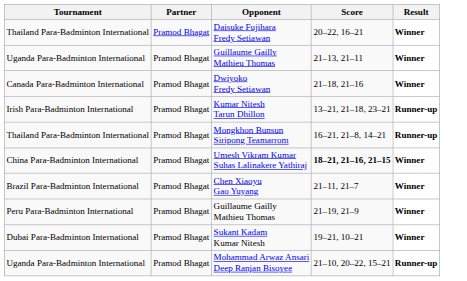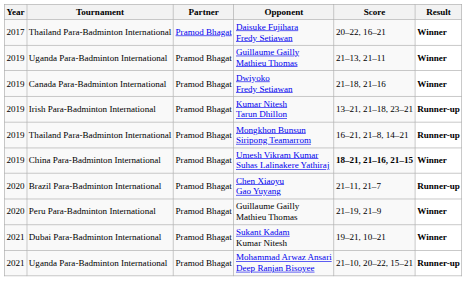 <table class="sortable wikitable" style="font-size: 90%;">
 <tr>
+<th>Year</th>
 <th>Tournament</th>
 <th>Partner</th>
 <th>Opponent</th>
 <th>Score</th>
 <th>Result</th>
 </tr>
 <tr>
+<td align="center">2017</td>
 <td align="left">Thailand Para-Badminton International</td>
 <td> <a href='#'>Pramod Bhagat</a></td>
 <td align="left"> <a href='#'>Daisuke Fujihara</a><br> <a href='#'>Fredy Setiawan</a></td>
 <td align="left">20–22, 16–21</td>
 <td style="text-align:left; background:white"> <strong>Winner</strong></td>
 </tr>
 <tr>
+<td align="center">2019</td>
 <td align="left">Uganda Para-Badminton International</td>
 <td> Pramod Bhagat</td>
 <td align="left"> <a href='#'>Guillaume Gailly</a><br> <a href='#'>Mathieu Thomas</a></td>
 <td align="left">21–13, 21–11</td>
 <td style="text-align:left; background:white"> <strong>Winner</strong></td>
 </tr>
 <tr>
+<td align="center">2019</td>
 <td align="left">Canada Para-Badminton International</td>
 <td> Pramod Bhagat</td>
 <td align="left"> <a href='#'>Dwiyoko</a><br> <a href='#'>Fredy Setiawan</a></td>
 <td align="left">21–18, 21–16</td>
 <td style="text-align:left; background:white"> <strong>Winner</strong></td>
 </tr>
 <tr>
+<td align="center">2019</td>
 <td align="left">Irish Para-Badminton International</td>
 <td> Pramod Bhagat</td>
 <td align="left"> <a href='#'>Kumar Nitesh</a><br> <a href='#'>Tarun Dhillon</a></td>
 <td align="left">13–21, 21–18, 23–21</td>
 <td style="text-align:left; background:white"> <strong>Runner-up</strong></td>
 </tr>
 <tr>
+<td align="center">2019</td>
 <td align="left">Thailand Para-Badminton International</td>
 <td> Pramod Bhagat</td>
 <td align="left"> <a href='#'>Mongkhon Bunsun</a><br> <a href='#'>Siripong Teamarrom</a></td>
 <td align="left">16–21, 21–8, 14–21</td>
 <td style="text-align:left; background:white"> <strong>Runner-up</strong></td>
 </tr>
 <tr>
+<td align="center">2019</td>
 <td align="left">China Para-Badminton International</td>
 <td> Pramod Bhagat</td>
 <td align="left"> <a href='#'>Umesh Vikram Kumar</a><br> <a href='#'>Suhas Lalinakere Yathiraj</a></td>
 <td align="left"><strong>18–21, 21–16, 21–15</strong></td>
 <td style="text-align:left; background:white"> <strong>Winner</strong></td>
 </tr>
 <tr>
+<td align="center">2020</td>
 <td align="left">Brazil Para-Badminton International</td>
 <td> Pramod Bhagat</td>
 <td align="left"> <a href='#'>Chen Xiaoyu</a><br> <a href='#'>Gao Yuyang</a></td>
 <td align="left">21–11, 21–7</td>
-<td style="text-align:left; background:white"> <strong>Winner</strong></td>
+<td style="text-align:left; background:white"> <strong>Runner-up</strong></td>
 </tr>
 <tr>
+<td align="center">2020</td>
 <td align="left">Peru Para-Badminton International</td>
 <td> Pramod Bhagat</td>
 <td align="left"> Guillaume Gailly<br> Mathieu Thomas</td>
 <td align="left">21–19, 21–9</td>
 <td style="text-align:left; background:white"> <strong>Winner</strong></td>
 </tr>
 <tr>
+<td align="center">2021</td>
 <td align="left">Dubai Para-Badminton International</td>
 <td> Pramod Bhagat</td>
 <td align="left"> <a href='#'>Sukant Kadam</a><br> Kumar Nitesh</td>
 <td align="left">19–21, 10–21</td>
 <td style="text-align:left; background:white"> <strong>Winner</strong></td>
 </tr>
 <tr>
+<td align="center">2021</td>
 <td align="left">Uganda Para-Badminton International</td>
 <td> Pramod Bhagat</td>
 <td align="left"> <a href='#'>Mohammad Arwaz Ansari</a><br> <a href='#'>Deep Ranjan Bisoyee</a></td>
 <td align="left">21–10, 20–22, 15–21</td>
 <td style="text-align:left; background:white"> <strong>Runner-up</strong></td>
 </tr>
 </table>
